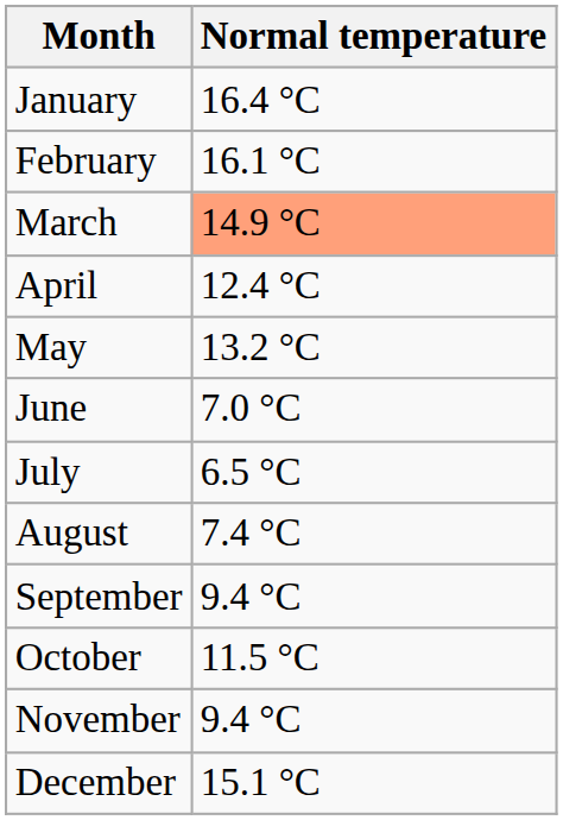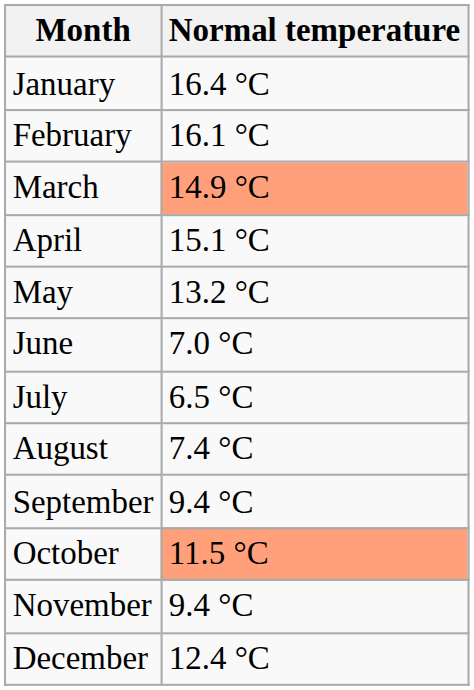 <table class="wikitable">
 <tr>
 <th>Month</th>
 <th>Normal temperature</th>
 </tr>
 <tr>
 <td>January</td>
 <td>16.4 °C</td>
 </tr>
 <tr>
 <td>February</td>
 <td>16.1 °C</td>
 </tr>
 <tr>
 <td>March</td>
 <td style="background: lightsalmon;">14.9 °C</td>
 </tr>
 <tr>
 <td>April</td>
-<td>12.4 °C</td>
+<td>15.1 °C</td>
 </tr>
 <tr>
 <td>May</td>
 <td>13.2 °C</td>
 </tr>
 <tr>
 <td>June</td>
 <td>7.0 °C</td>
 </tr>
 <tr>
 <td>July</td>
 <td>6.5 °C</td>
 </tr>
 <tr>
 <td>August</td>
 <td>7.4 °C</td>
 </tr>
 <tr>
 <td>September</td>
 <td>9.4 °C</td>
 </tr>
 <tr>
 <td>October</td>
-<td>11.5 °C</td>
+<td style="background: lightsalmon;">11.5 °C</td>
 </tr>
 <tr>
 <td>November</td>
 <td>9.4 °C</td>
 </tr>
 <tr>
 <td>December</td>
-<td>15.1 °C</td>
+<td>12.4 °C</td>
 </tr>
 </table>
